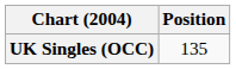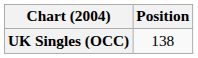 <table class="wikitable plainrowheaders" style="text-align:center">
 <tr>
 <th scope="col">Chart (2004)</th>
 <th scope="col">Position</th>
 </tr>
 <tr>
 <th scope="row">UK Singles (OCC)</th>
-<td>135</td>
+<td>138</td>
 </tr>
 </table>
